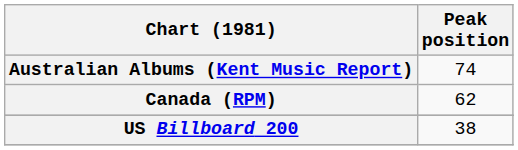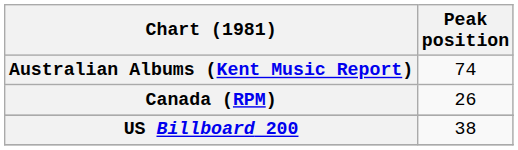 <table class="wikitable sortable plainrowheaders" style="text-align:center">
 <tr>
 <th scope="col">Chart (1981)</th>
 <th scope="col">Peak<br>position</th>
 </tr>
 <tr>
 <th scope="row">Australian Albums (<a href='#'>Kent Music Report</a>)</th>
 <td>74</td>
 </tr>
 <tr>
 <th scope="row">Canada (<a href='#'>RPM</a>)</th>
-<td align="center">62</td>
+<td align="center">26</td>
 </tr>
 <tr>
 </tr>
 <tr>
 </tr>
 <tr>
 </tr>
 <tr>
 </tr>
 <tr>
 <th scope="row">US <a href='#'><em>Billboard</em> 200</a></th>
 <td>38</td>
 </tr>
 <tr>
 </tr>
 </table>
